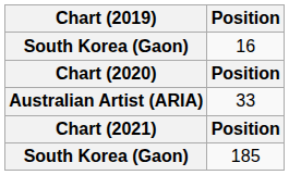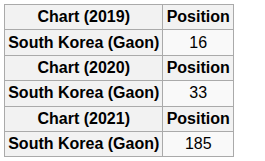 <table class="wikitable plainrowheaders" style="text-align:center">
 <tr>
 <th scope="col">Chart (2019)</th>
 <th scope="col">Position</th>
 </tr>
 <tr>
 <th scope="row">South Korea (Gaon)</th>
 <td>16</td>
 </tr>
 <tr>
 <th scope="col">Chart (2020)</th>
 <th scope="col">Position</th>
 </tr>
 <tr>
-<th scope="row">Australian Artist (ARIA)</th>
+<th scope="row">South Korea (Gaon)</th>
 <td>33</td>
 </tr>
 <tr>
 <th scope="col">Chart (2021)</th>
 <th scope="col">Position</th>
 </tr>
 <tr>
 <th scope="row">South Korea (Gaon)</th>
 <td>185</td>
 </tr>
 </table>
